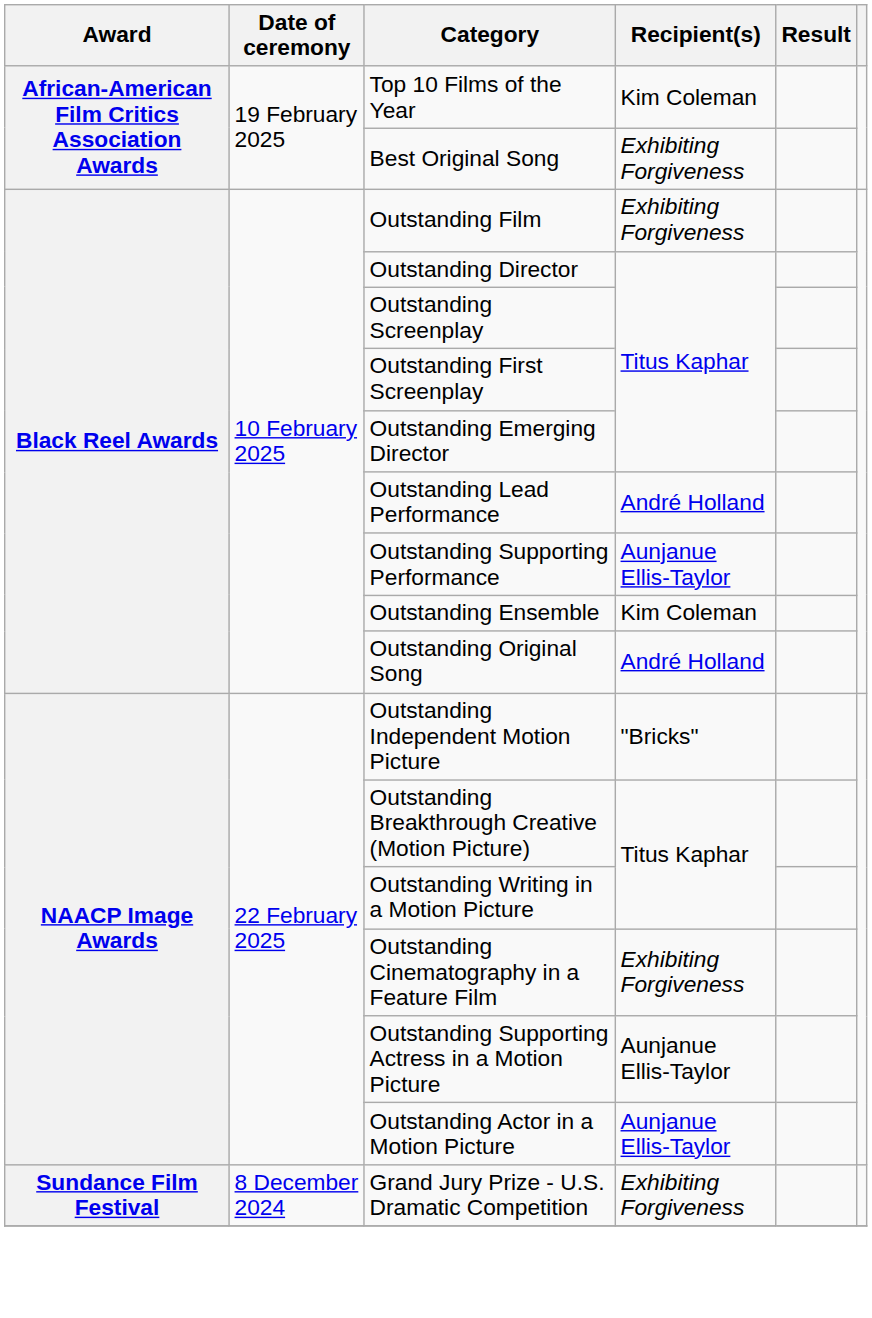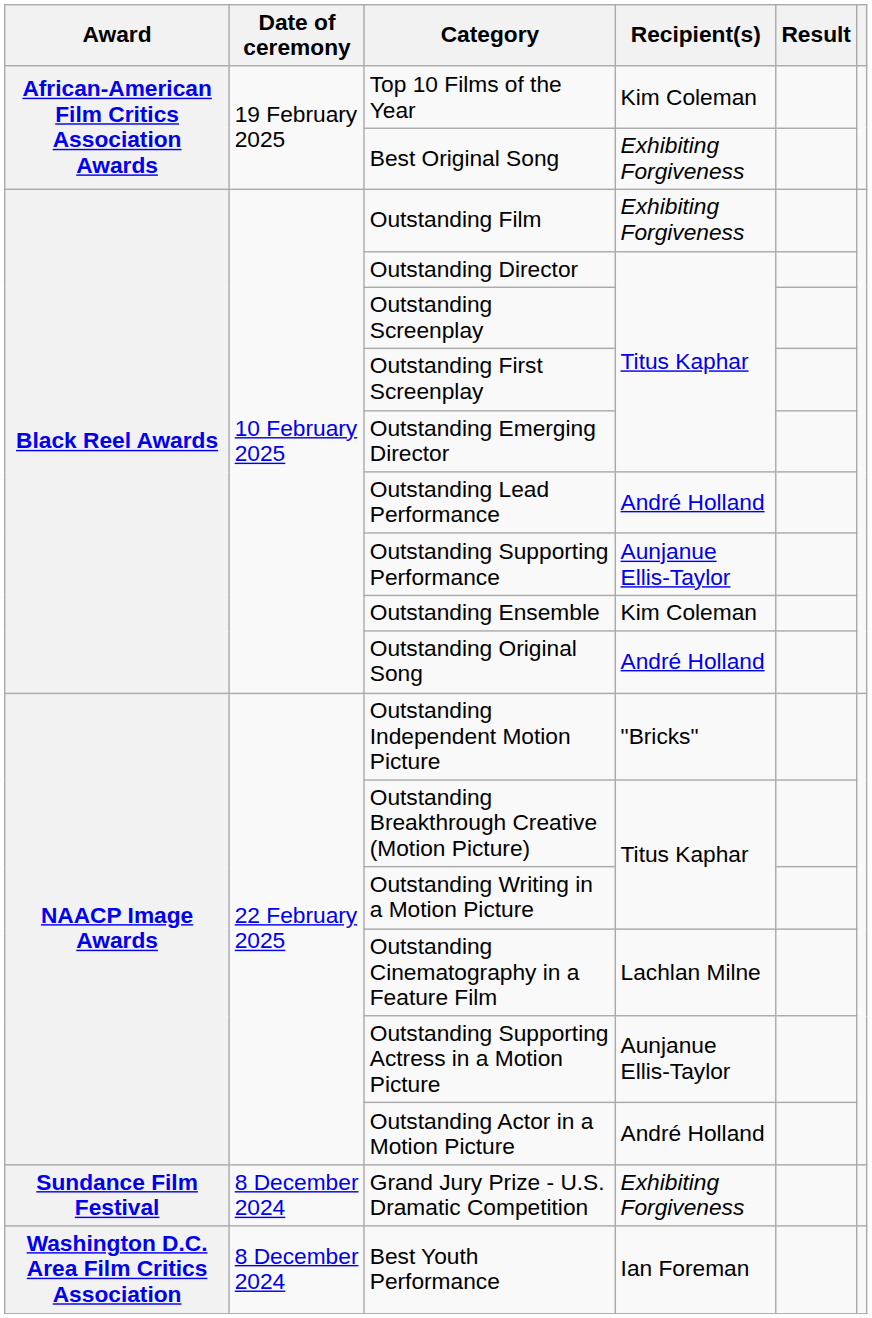 <table class="wikitable sortable plainrowheaders">
 <tr>
 <th scope="col">Award</th>
 <th scope="col">Date of ceremony</th>
 <th scope="col">Category</th>
 <th scope="col">Recipient(s)</th>
 <th scope="col">Result</th>
 <th scope="col" class="unsortable"></th>
 </tr>
 <tr>
 <th rowspan=2 scope="row"><a href='#'>African-American Film Critics Association Awards</a></th>
 <td rowspan="2">19 February 2025</td>
 <td>Top 10 Films of the Year</td>
 <td>Kim Coleman</td>
 <td></td>
 <td rowspan=2 align="center"></td>
 </tr>
 <tr>
 <td>Best Original Song</td>
 <td><em>Exhibiting Forgiveness</em></td>
 <td></td>
 </tr>
 <tr>
 <th scope="rowgroup" rowspan="9"><a href='#'>Black Reel Awards</a></th>
 <td rowspan="9"><a href='#'>10 February 2025</a></td>
 <td>Outstanding Film</td>
 <td><em>Exhibiting Forgiveness</em></td>
 <td></td>
 <td rowspan="9" align="center"></td>
 </tr>
 <tr>
 <td>Outstanding Director</td>
 <td rowspan="4"><a href='#'>Titus Kaphar</a></td>
 <td></td>
 </tr>
 <tr>
 <td>Outstanding Screenplay</td>
 <td></td>
 </tr>
 <tr>
 <td>Outstanding First Screenplay</td>
 <td></td>
 </tr>
 <tr>
 <td>Outstanding Emerging Director</td>
 <td></td>
 </tr>
 <tr>
 <td>Outstanding Lead Performance</td>
 <td><a href='#'>André Holland</a></td>
 <td></td>
 </tr>
 <tr>
 <td>Outstanding Supporting Performance</td>
 <td><a href='#'>Aunjanue Ellis-Taylor</a></td>
 <td></td>
 </tr>
 <tr>
 <td>Outstanding Ensemble</td>
 <td>Kim Coleman</td>
 <td></td>
 </tr>
 <tr>
 <td>Outstanding Original Song</td>
 <td><a href='#'>André Holland</a></td>
 <td></td>
 </tr>
 <tr>
 <th scope="rowgroup" rowspan="6"><a href='#'>NAACP Image Awards</a></th>
 <td rowspan="6"><a href='#'>22 February 2025</a></td>
 <td>Outstanding Independent Motion Picture</td>
 <td>"Bricks" </td>
 <td></td>
 <td rowspan="6" align="center"></td>
 </tr>
 <tr>
 <td>Outstanding Breakthrough Creative (Motion Picture)</td>
 <td rowspan="2">Titus Kaphar</td>
 <td></td>
 </tr>
 <tr>
 <td>Outstanding Writing in a Motion Picture</td>
 <td></td>
 </tr>
 <tr>
 <td>Outstanding Cinematography in a Feature Film</td>
-<td><em>Exhibiting Forgiveness</em></td>
+<td>Lachlan Milne</td>
 <td></td>
 </tr>
 <tr>
 <td>Outstanding Supporting Actress in a Motion Picture</td>
 <td>Aunjanue Ellis-Taylor</td>
 <td></td>
 </tr>
 <tr>
 <td>Outstanding Actor in a Motion Picture</td>
-<td><a href='#'>Aunjanue Ellis-Taylor</a></td>
+<td>André Holland</td>
 <td></td>
 </tr>
 <tr>
 <th scope="rowgroup"><a href='#'>Sundance Film Festival</a></th>
 <td><a href='#'>8 December 2024</a></td>
 <td>Grand Jury Prize - U.S. Dramatic Competition</td>
 <td><em>Exhibiting Forgiveness</em></td>
 <td></td>
 <td align="center"></td>
 </tr>
 <tr>
+<th scope="rowgroup"><a href='#'>Washington D.C. Area Film Critics Association</a></th>
+<td><a href='#'>8 December 2024</a></td>
+<td>Best Youth Performance</td>
+<td>Ian Foreman</td>
+<td></td>
+<td align="center"></td>
+</tr>
+<tr>
 </tr>
 </table>
